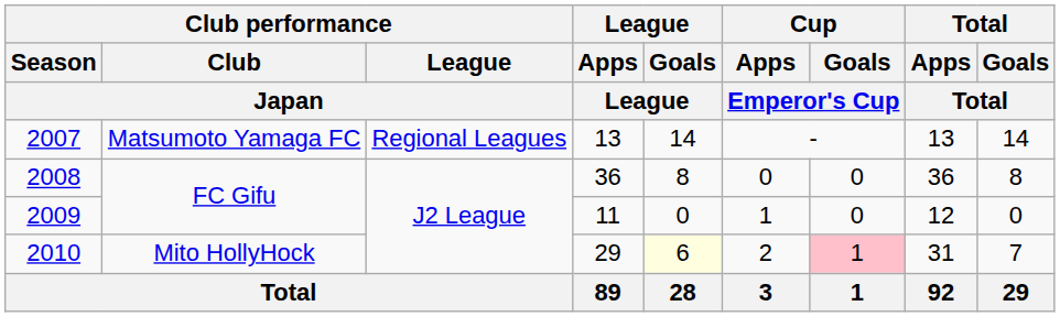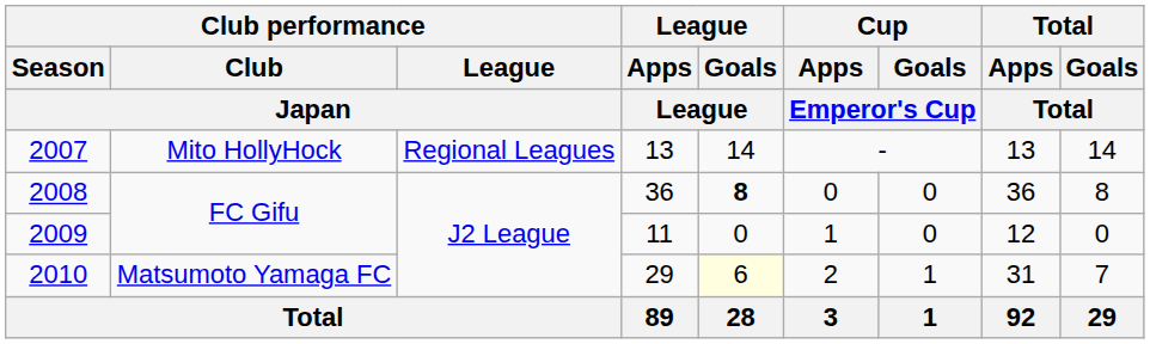 <table class="wikitable" style="text-align:center;">
 <tr>
 <th colspan=3>Club performance</th>
 <th colspan=2>League</th>
 <th colspan=2>Cup</th>
 <th colspan=2>Total</th>
 </tr>
 <tr>
 <th>Season</th>
 <th>Club</th>
 <th>League</th>
 <th>Apps</th>
 <th>Goals</th>
 <th>Apps</th>
 <th>Goals</th>
 <th>Apps</th>
 <th>Goals</th>
 </tr>
 <tr>
 <th colspan=3>Japan</th>
 <th colspan=2>League</th>
 <th colspan=2><a href='#'>Emperor's Cup</a></th>
 <th colspan=2>Total</th>
 </tr>
 <tr>
 <td><a href='#'>2007</a></td>
-<td><a href='#'>Matsumoto Yamaga FC</a></td>
+<td><a href='#'>Mito HollyHock</a></td>
 <td><a href='#'>Regional Leagues</a></td>
 <td>13</td>
 <td>14</td>
 <td colspan="2">-</td>
 <td>13</td>
 <td>14</td>
 </tr>
 <tr>
 <td><a href='#'>2008</a></td>
 <td rowspan="2"><a href='#'>FC Gifu</a></td>
 <td rowspan="3"><a href='#'>J2 League</a></td>
 <td>36</td>
-<td>8</td>
+<td><strong>8</strong></td>
 <td>0</td>
 <td>0</td>
 <td>36</td>
 <td>8</td>
 </tr>
 <tr>
 <td><a href='#'>2009</a></td>
 <td>11</td>
 <td>0</td>
 <td>1</td>
 <td>0</td>
 <td>12</td>
 <td>0</td>
 </tr>
 <tr>
 <td><a href='#'>2010</a></td>
-<td><a href='#'>Mito HollyHock</a></td>
+<td><a href='#'>Matsumoto Yamaga FC</a></td>
 <td>29</td>
 <td style="background: lightyellow;">6</td>
 <td>2</td>
-<td style="background: pink;">1</td>
+<td>1</td>
 <td>31</td>
 <td>7</td>
 </tr>
 <tr>
 <th colspan=3>Total</th>
 <th>89</th>
 <th>28</th>
 <th>3</th>
 <th>1</th>
 <th>92</th>
 <th>29</th>
 </tr>
 </table>
